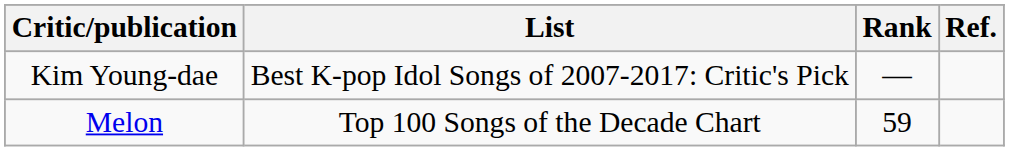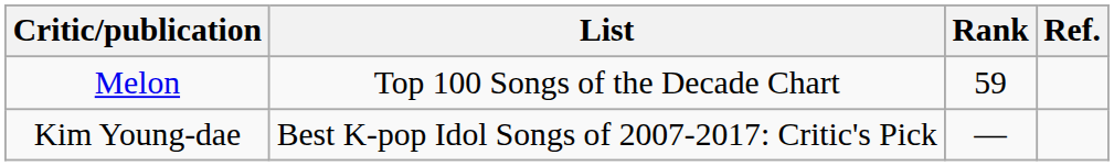 <table class="wikitable" style="text-align:center";"width:100%">
 <tr>
 <th>Critic/publication</th>
 <th>List</th>
 <th>Rank</th>
 <th>Ref.</th>
 </tr>
 <tr>
+<td><a href='#'>Melon</a></td>
+<td>Top 100 Songs of the Decade Chart</td>
+<td>59</td>
+<td></td>
+</tr>
+<tr>
 <td>Kim Young-dae</td>
 <td>Best K-pop Idol Songs of 2007-2017: Critic's Pick</td>
 <td>—</td>
 <td></td>
 </tr>
-<tr>
-<td><a href='#'>Melon</a></td>
-<td>Top 100 Songs of the Decade Chart</td>
-<td>59</td>
-<td></td>
-</tr>
 </table>
